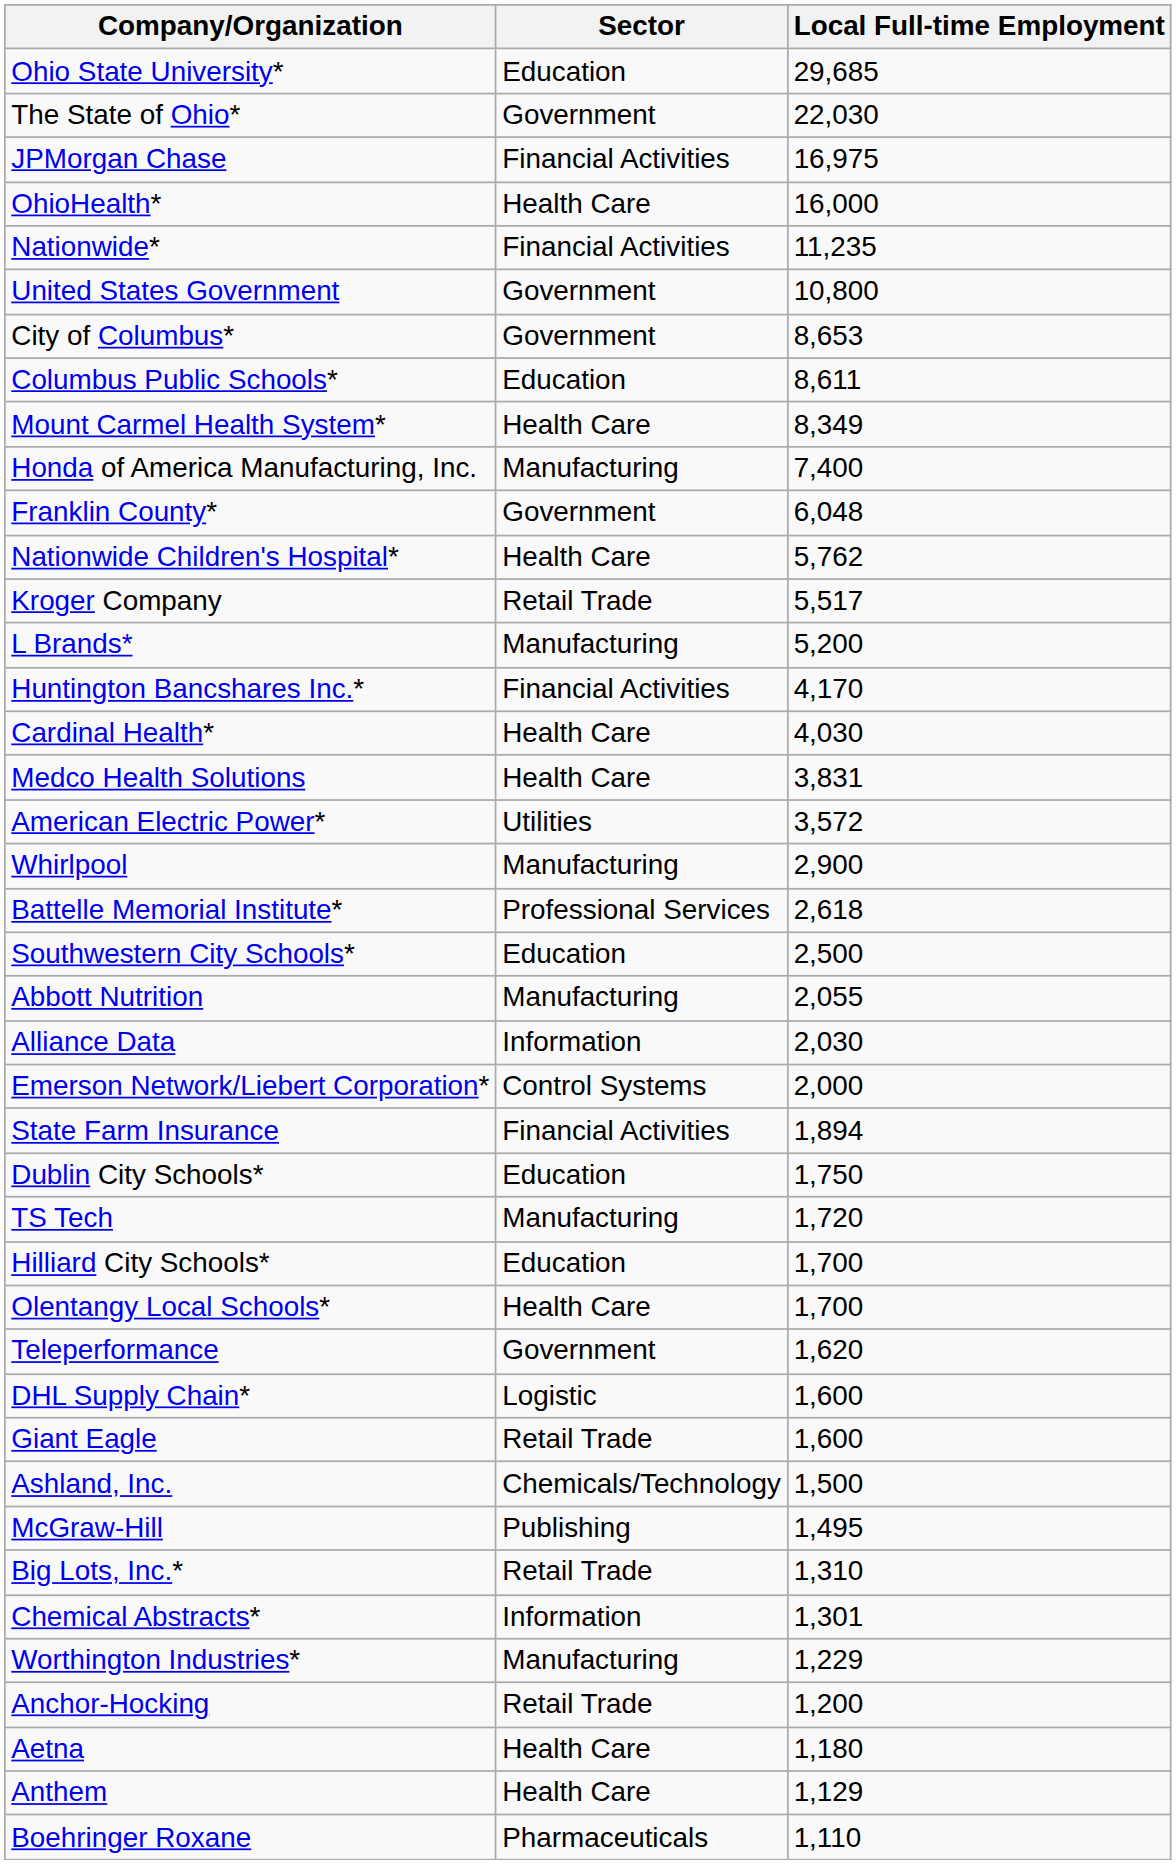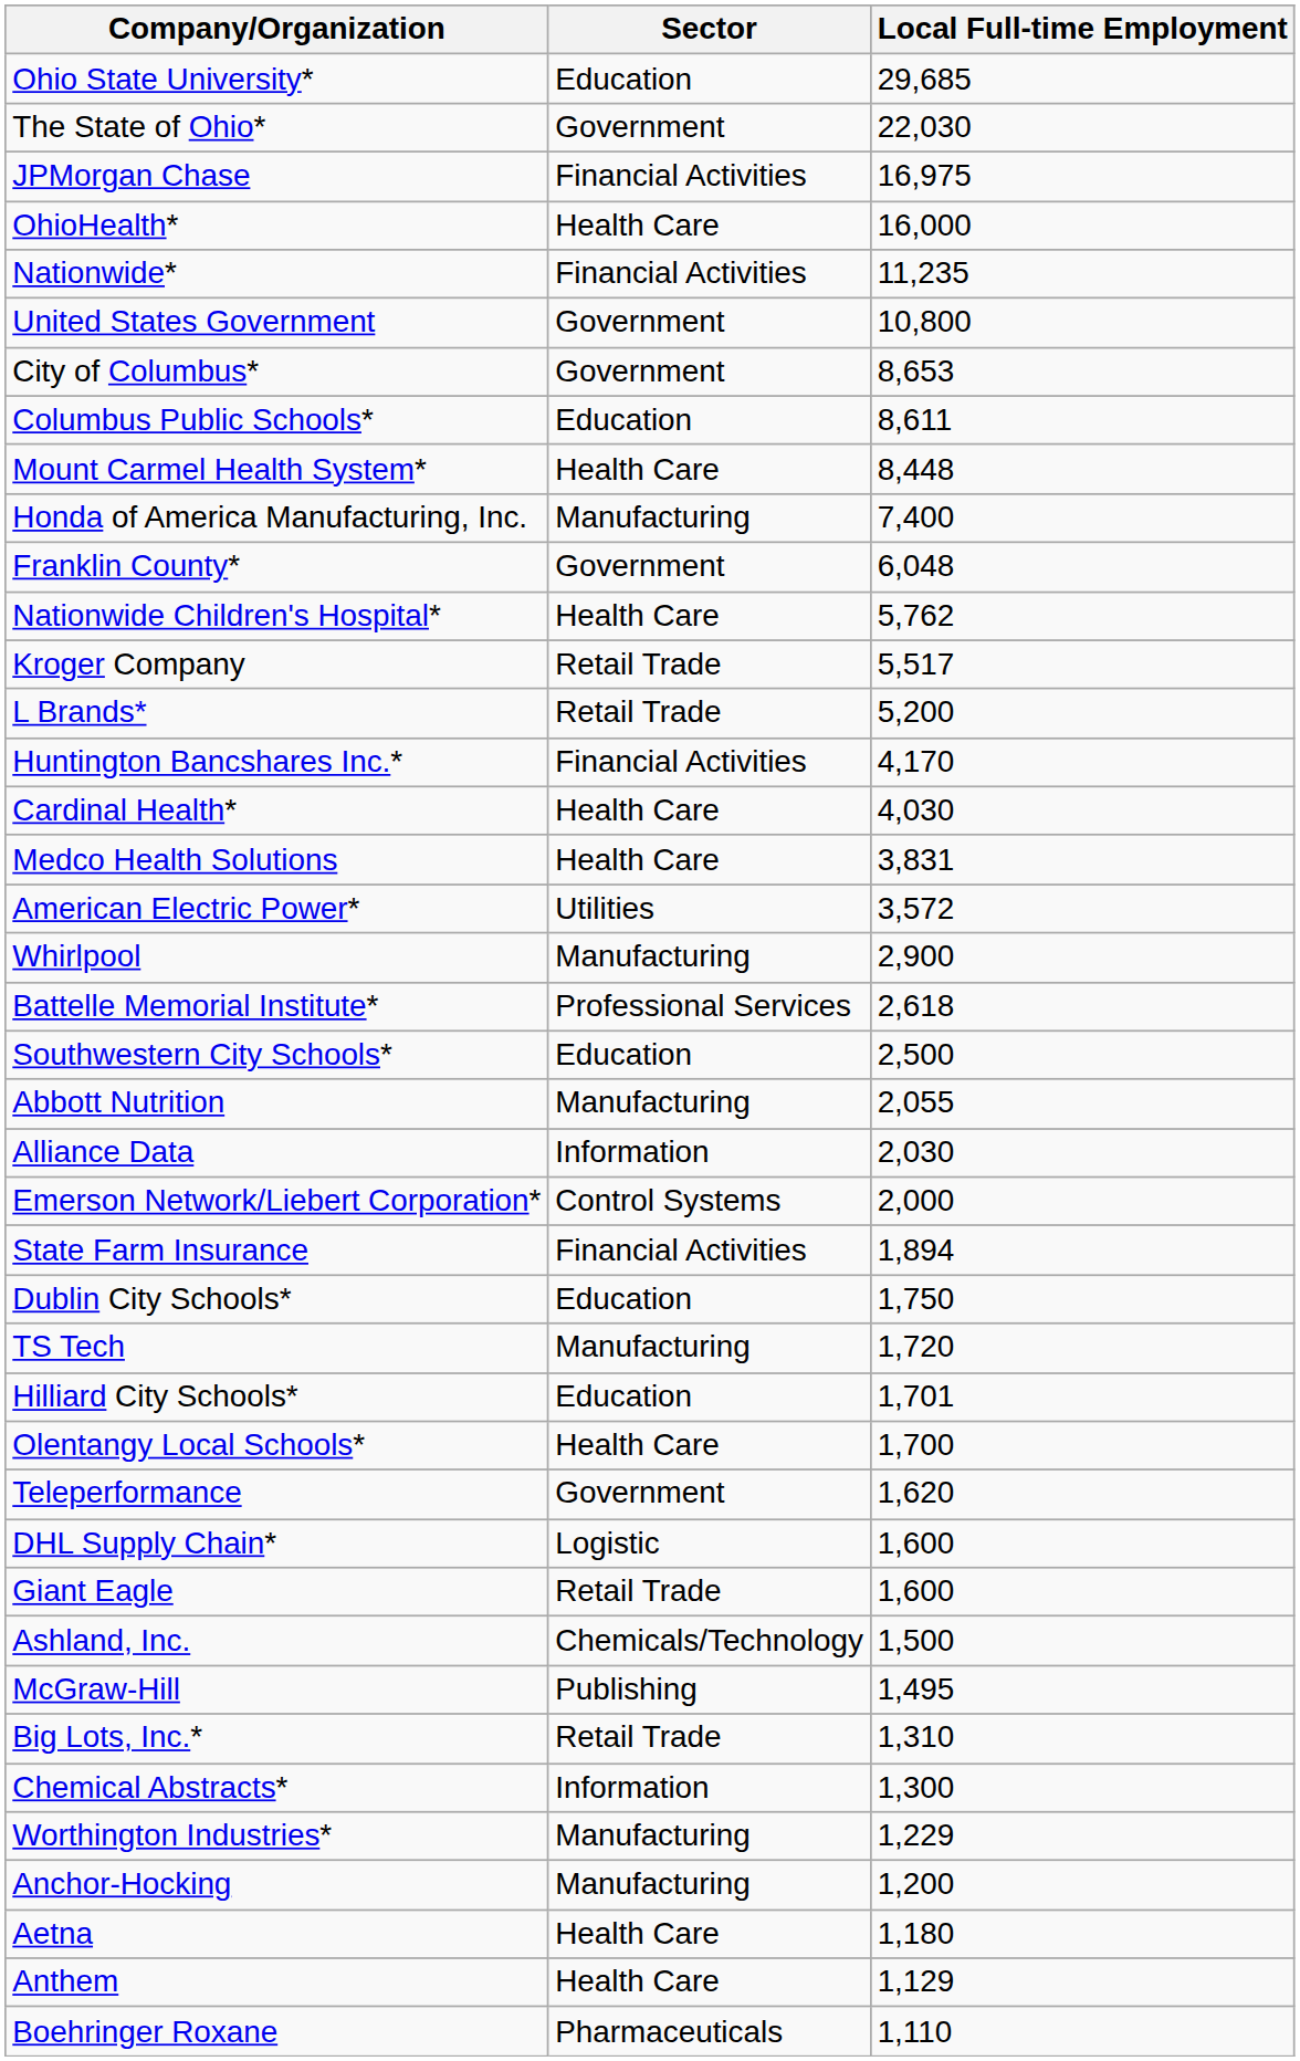 <table class="wikitable sortable">
 <tr>
 <th>Company/Organization</th>
 <th>Sector</th>
 <th>Local Full-time Employment</th>
 </tr>
 <tr>
 <td><a href='#'>Ohio State University</a>*</td>
 <td>Education</td>
 <td>29,685</td>
 </tr>
 <tr>
 <td>The State of <a href='#'>Ohio</a>*</td>
 <td>Government</td>
 <td>22,030</td>
 </tr>
 <tr>
 <td><a href='#'>JPMorgan Chase</a></td>
 <td>Financial Activities</td>
 <td>16,975</td>
 </tr>
 <tr>
 <td><a href='#'>OhioHealth</a>*</td>
 <td>Health Care</td>
 <td>16,000</td>
 </tr>
 <tr>
 <td><a href='#'>Nationwide</a>*</td>
 <td>Financial Activities</td>
 <td>11,235</td>
 </tr>
 <tr>
 <td><a href='#'>United States Government</a></td>
 <td>Government</td>
 <td>10,800</td>
 </tr>
 <tr>
 <td>City of <a href='#'>Columbus</a>*</td>
 <td>Government</td>
 <td>8,653</td>
 </tr>
 <tr>
 <td><a href='#'>Columbus Public Schools</a>*</td>
 <td>Education</td>
 <td>8,611</td>
 </tr>
 <tr>
 <td><a href='#'>Mount Carmel Health System</a>*</td>
 <td>Health Care</td>
-<td>8,349</td>
+<td>8,448</td>
 </tr>
 <tr>
 <td><a href='#'>Honda</a> of America Manufacturing, Inc.</td>
 <td>Manufacturing</td>
 <td>7,400</td>
 </tr>
 <tr>
 <td><a href='#'>Franklin County</a>*</td>
 <td>Government</td>
 <td>6,048</td>
 </tr>
 <tr>
 <td><a href='#'>Nationwide Children's Hospital</a>*</td>
 <td>Health Care</td>
 <td>5,762</td>
 </tr>
 <tr>
 <td><a href='#'>Kroger</a> Company</td>
 <td>Retail Trade</td>
 <td>5,517</td>
 </tr>
 <tr>
 <td><a href='#'>L Brands*</a></td>
-<td>Manufacturing</td>
+<td>Retail Trade</td>
 <td>5,200</td>
 </tr>
 <tr>
 <td><a href='#'>Huntington Bancshares Inc.</a>*</td>
 <td>Financial Activities</td>
 <td>4,170</td>
 </tr>
 <tr>
 <td><a href='#'>Cardinal Health</a>*</td>
 <td>Health Care</td>
 <td>4,030</td>
 </tr>
 <tr>
 <td><a href='#'>Medco Health Solutions</a></td>
 <td>Health Care</td>
 <td>3,831</td>
 </tr>
 <tr>
 <td><a href='#'>American Electric Power</a>*</td>
 <td>Utilities</td>
 <td>3,572</td>
 </tr>
 <tr>
 <td><a href='#'>Whirlpool</a></td>
 <td>Manufacturing</td>
 <td>2,900</td>
 </tr>
 <tr>
 <td><a href='#'>Battelle Memorial Institute</a>*</td>
 <td>Professional Services</td>
 <td>2,618</td>
 </tr>
 <tr>
 <td><a href='#'>Southwestern City Schools</a>*</td>
 <td>Education</td>
 <td>2,500</td>
 </tr>
 <tr>
 <td><a href='#'>Abbott Nutrition</a></td>
 <td>Manufacturing</td>
 <td>2,055</td>
 </tr>
 <tr>
 <td><a href='#'>Alliance Data</a></td>
 <td>Information</td>
 <td>2,030</td>
 </tr>
 <tr>
 <td><a href='#'>Emerson Network/Liebert Corporation</a>*</td>
 <td>Control Systems</td>
 <td>2,000</td>
 </tr>
 <tr>
 <td><a href='#'>State Farm Insurance</a></td>
 <td>Financial Activities</td>
 <td>1,894</td>
 </tr>
 <tr>
 <td><a href='#'>Dublin</a> City Schools*</td>
 <td>Education</td>
 <td>1,750</td>
 </tr>
 <tr>
 <td><a href='#'>TS Tech</a></td>
 <td>Manufacturing</td>
 <td>1,720</td>
 </tr>
 <tr>
 <td><a href='#'>Hilliard</a> City Schools*</td>
 <td>Education</td>
-<td>1,700</td>
+<td>1,701</td>
 </tr>
 <tr>
 <td><a href='#'>Olentangy Local Schools</a>*</td>
 <td>Health Care</td>
 <td>1,700</td>
 </tr>
 <tr>
 <td><a href='#'>Teleperformance</a></td>
 <td>Government</td>
 <td>1,620</td>
 </tr>
 <tr>
 <td><a href='#'>DHL Supply Chain</a>*</td>
 <td>Logistic</td>
 <td>1,600</td>
 </tr>
 <tr>
 <td><a href='#'>Giant Eagle</a></td>
 <td>Retail Trade</td>
 <td>1,600</td>
 </tr>
 <tr>
 <td><a href='#'>Ashland, Inc.</a></td>
 <td>Chemicals/Technology</td>
 <td>1,500</td>
 </tr>
 <tr>
 <td><a href='#'>McGraw-Hill</a></td>
 <td>Publishing</td>
 <td>1,495</td>
 </tr>
 <tr>
 <td><a href='#'>Big Lots, Inc.</a>*</td>
 <td>Retail Trade</td>
 <td>1,310</td>
 </tr>
 <tr>
 <td><a href='#'>Chemical Abstracts</a>*</td>
 <td>Information</td>
-<td>1,301</td>
+<td>1,300</td>
 </tr>
 <tr>
 <td><a href='#'>Worthington Industries</a>*</td>
 <td>Manufacturing</td>
 <td>1,229</td>
 </tr>
 <tr>
 <td><a href='#'>Anchor-Hocking</a></td>
-<td>Retail Trade</td>
+<td>Manufacturing</td>
 <td>1,200</td>
 </tr>
 <tr>
 <td><a href='#'>Aetna</a></td>
 <td>Health Care</td>
 <td>1,180</td>
 </tr>
 <tr>
 <td><a href='#'>Anthem</a></td>
 <td>Health Care</td>
 <td>1,129</td>
 </tr>
 <tr>
 <td><a href='#'>Boehringer Roxane</a></td>
 <td>Pharmaceuticals</td>
 <td>1,110</td>
 </tr>
 </table>
